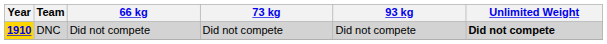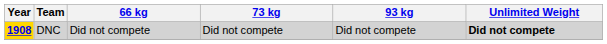 <table class="wikitable sortable" style="font-size: 100%">
 <tr>
 <th>Year</th>
 <th>Team</th>
 <th width=300><a href='#'>66 kg</a></th>
 <th width=300><a href='#'>73 kg</a></th>
 <th width=300><a href='#'>93 kg</a></th>
 <th width=300><a href='#'>Unlimited Weight</a></th>
 </tr>
 <tr>
-<td bgcolor="GOLD"><strong><a href='#'>1910</a></strong></td>
+<td bgcolor="GOLD"><strong><a href='#'>1908</a></strong></td>
 <td bgcolor="lightgray">DNC</td>
 <td bgcolor="lightgray">Did not compete</td>
 <td bgcolor="lightgray">Did not compete</td>
 <td bgcolor="lightgray">Did not compete</td>
 <td bgcolor="lightgray"><strong>Did not compete</strong></td>
 </tr>
 <tr>
 </tr>
 </table>
